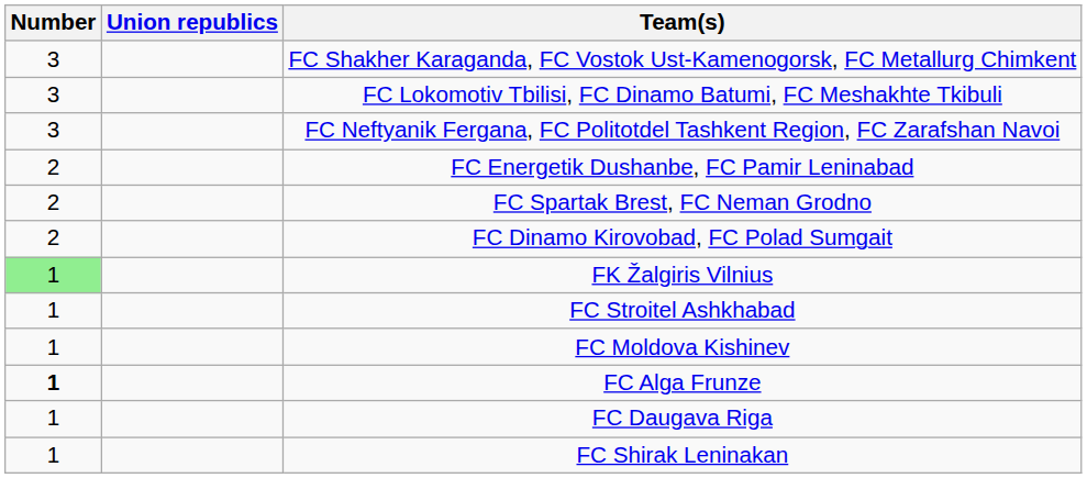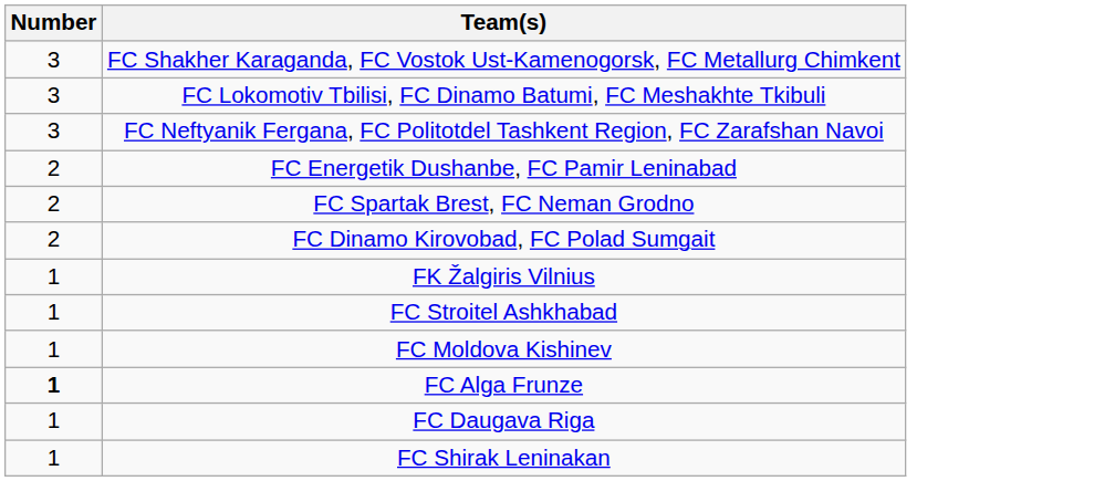 <table class="wikitable" style="text-align:center">
 <tr>
 <th>Number</th>
-<th><a href='#'>Union republics</a></th>
 <th>Team(s)</th>
 </tr>
 <tr>
 <td rowspan="1">3</td>
-<td align="left"></td>
 <td><a href='#'>FC Shakher Karaganda</a>, <a href='#'>FC Vostok Ust-Kamenogorsk</a>, <a href='#'>FC Metallurg Chimkent</a></td>
 </tr>
 <tr>
 <td rowspan="1">3</td>
-<td align="left"></td>
 <td><a href='#'>FC Lokomotiv Tbilisi</a>, <a href='#'>FC Dinamo Batumi</a>, <a href='#'>FC Meshakhte Tkibuli</a></td>
 </tr>
 <tr>
 <td rowspan="1">3</td>
-<td align="left"></td>
 <td><a href='#'>FC Neftyanik Fergana</a>, <a href='#'>FC Politotdel Tashkent Region</a>, <a href='#'>FC Zarafshan Navoi</a></td>
 </tr>
 <tr>
 <td rowspan="1">2</td>
-<td align="left"></td>
 <td><a href='#'>FC Energetik Dushanbe</a>, <a href='#'>FC Pamir Leninabad</a></td>
 </tr>
 <tr>
 <td rowspan="1">2</td>
-<td align="left"></td>
 <td><a href='#'>FC Spartak Brest</a>, <a href='#'>FC Neman Grodno</a></td>
 </tr>
 <tr>
 <td rowspan="1">2</td>
-<td align="left"></td>
 <td><a href='#'>FC Dinamo Kirovobad</a>, <a href='#'>FC Polad Sumgait</a></td>
 </tr>
 <tr>
-<td rowspan="1" style="background: lightgreen;">1</td>
-<td align="left"></td>
+<td rowspan="1">1</td>
 <td><a href='#'>FK Žalgiris Vilnius</a></td>
 </tr>
 <tr>
 <td rowspan="1">1</td>
-<td align="left"></td>
 <td><a href='#'>FC Stroitel Ashkhabad</a></td>
 </tr>
 <tr>
 <td rowspan="1">1</td>
-<td align="left"></td>
 <td><a href='#'>FC Moldova Kishinev</a></td>
 </tr>
 <tr>
 <td rowspan="1"><strong>1</strong></td>
-<td align="left"></td>
 <td><a href='#'>FC Alga Frunze</a></td>
 </tr>
 <tr>
 <td rowspan="1">1</td>
-<td align="left"></td>
 <td><a href='#'>FC Daugava Riga</a></td>
 </tr>
 <tr>
 <td rowspan="1">1</td>
-<td align="left"></td>
 <td><a href='#'>FC Shirak Leninakan</a></td>
 </tr>
 </table>
